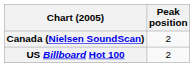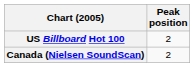 <table class="wikitable sortable plainrowheaders" style="text-align:center">
 <tr>
 <th scope="col">Chart (2005)</th>
 <th scope="col">Peak<br>position</th>
 </tr>
 <tr>
+<th scope="row">US <a href='#'><em>Billboard</em></a> <a href='#'>Hot 100</a></th>
+<td>2</td>
+</tr>
+<tr>
 <th scope="row">Canada (<a href='#'>Nielsen SoundScan</a>)</th>
 <td>2</td>
 </tr>
-<tr>
-<th scope="row">US <a href='#'><em>Billboard</em></a> <a href='#'>Hot 100</a></th>
-<td>2</td>
-</tr>
 </table>
